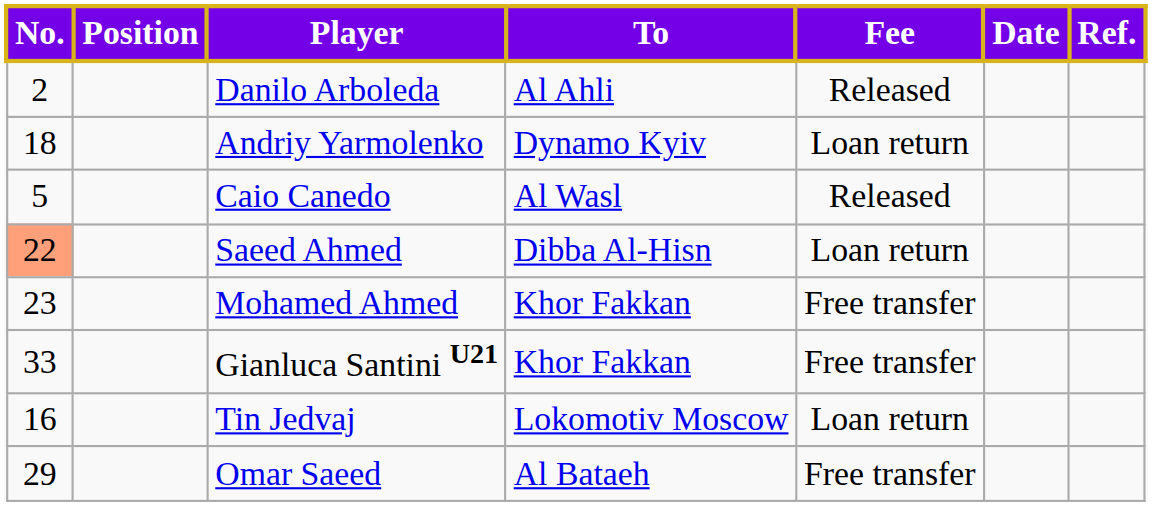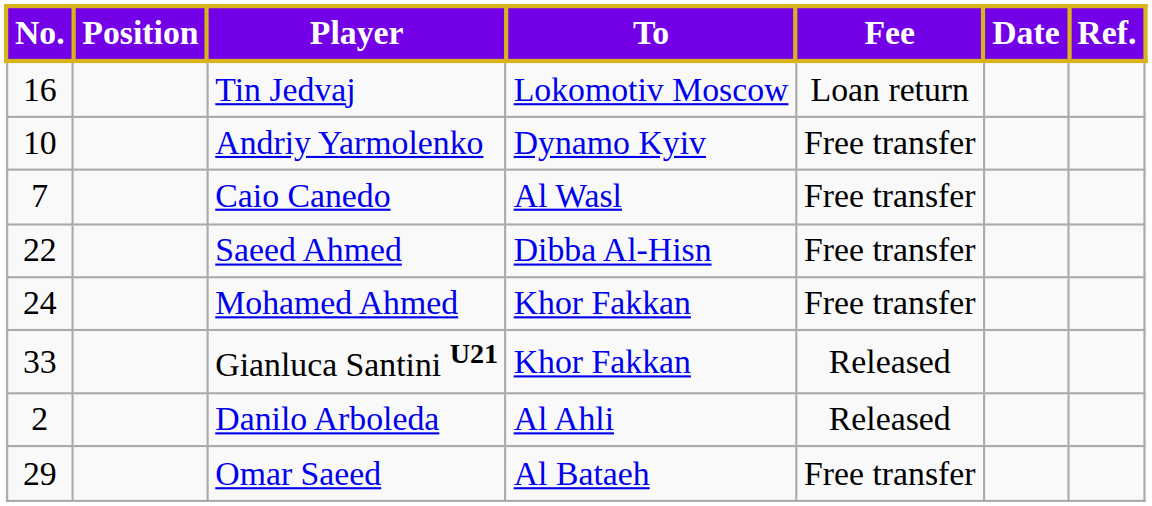 <table class="wikitable" style="text-align:center;">
 <tr>
 <th style="color:#FFFFFF; background:#7300E6; border:2px solid #D8B31B;">No.</th>
 <th style="color:#FFFFFF; background:#7300E6; border:2px solid #D8B31B;">Position</th>
 <th style="color:#FFFFFF; background:#7300E6; border:2px solid #D8B31B;">Player</th>
 <th style="color:#FFFFFF; background:#7300E6; border:2px solid #D8B31B;">To</th>
 <th style="color:#FFFFFF; background:#7300E6; border:2px solid #D8B31B;">Fee</th>
 <th style="color:#FFFFFF; background:#7300E6; border:2px solid #D8B31B;">Date</th>
 <th style="color:#FFFFFF; background:#7300E6; border:2px solid #D8B31B;">Ref.</th>
 </tr>
 <tr>
-<td>2</td>
+<td>16</td>
 <td></td>
-<td align=left> <a href='#'>Danilo Arboleda</a></td>
-<td align=left> <a href='#'>Al Ahli</a></td>
-<td>Released</td>
-<td></td>
-<td></td>
-</tr>
-<tr>
-<td>18</td>
-<td></td>
-<td align=left> <a href='#'>Andriy Yarmolenko</a></td>
-<td align=left> <a href='#'>Dynamo Kyiv</a></td>
+<td align=left> <a href='#'>Tin Jedvaj</a></td>
+<td align=left> <a href='#'>Lokomotiv Moscow</a></td>
 <td>Loan return</td>
 <td></td>
 <td></td>
 </tr>
 <tr>
-<td>5</td>
+<td>10</td>
 <td></td>
-<td align=left> <a href='#'>Caio Canedo</a></td>
-<td align=left> <a href='#'>Al Wasl</a></td>
-<td>Released</td>
+<td align=left> <a href='#'>Andriy Yarmolenko</a></td>
+<td align=left> <a href='#'>Dynamo Kyiv</a></td>
+<td>Free transfer</td>
 <td></td>
 <td></td>
 </tr>
 <tr>
-<td style="background: lightsalmon;">22</td>
+<td>7</td>
 <td></td>
-<td align=left> <a href='#'>Saeed Ahmed</a></td>
-<td align=left> <a href='#'>Dibba Al-Hisn</a></td>
-<td>Loan return</td>
+<td align=left> <a href='#'>Caio Canedo</a></td>
+<td align=left> <a href='#'>Al Wasl</a></td>
+<td>Free transfer</td>
 <td></td>
 <td></td>
 </tr>
 <tr>
-<td>23</td>
+<td>22</td>
+<td></td>
+<td align=left> <a href='#'>Saeed Ahmed</a></td>
+<td align=left> <a href='#'>Dibba Al-Hisn</a></td>
+<td>Free transfer</td>
+<td></td>
+<td></td>
+</tr>
+<tr>
+<td>24</td>
 <td></td>
 <td align=left> <a href='#'>Mohamed Ahmed</a></td>
 <td align=left> <a href='#'>Khor Fakkan</a></td>
 <td>Free transfer</td>
 <td></td>
 <td></td>
 </tr>
 <tr>
 <td>33</td>
 <td></td>
 <td align=left> Gianluca Santini <sup><strong>U21</strong></sup></td>
 <td align=left> <a href='#'>Khor Fakkan</a></td>
-<td>Free transfer</td>
+<td>Released</td>
 <td></td>
 <td></td>
 </tr>
 <tr>
-<td>16</td>
+<td>2</td>
 <td></td>
-<td align=left> <a href='#'>Tin Jedvaj</a></td>
-<td align=left> <a href='#'>Lokomotiv Moscow</a></td>
-<td>Loan return</td>
+<td align=left> <a href='#'>Danilo Arboleda</a></td>
+<td align=left> <a href='#'>Al Ahli</a></td>
+<td>Released</td>
 <td></td>
 <td></td>
 </tr>
 <tr>
 <td>29</td>
 <td></td>
 <td align=left> <a href='#'>Omar Saeed</a></td>
 <td align=left> <a href='#'>Al Bataeh</a></td>
 <td>Free transfer</td>
 <td></td>
 <td></td>
 </tr>
 </table>
